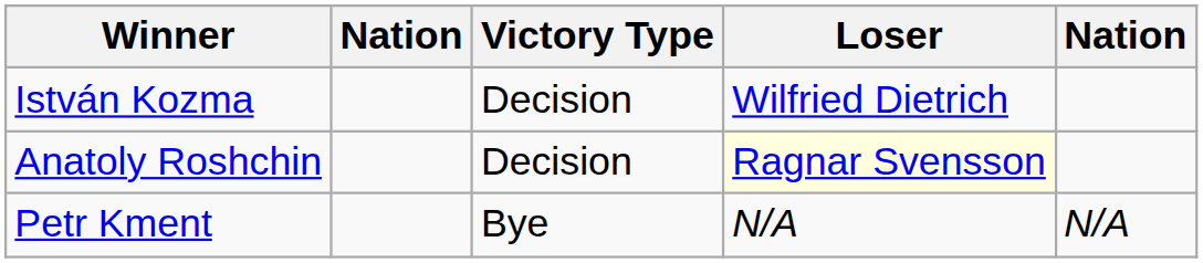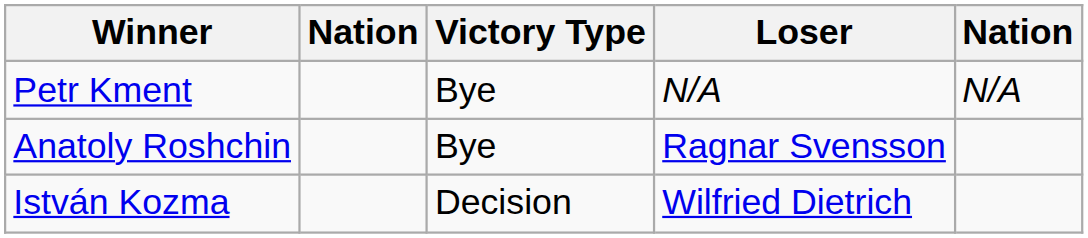 <table class="wikitable sortable" style="text-align:left;">
 <tr>
 <th>Winner</th>
 <th>Nation</th>
 <th>Victory Type</th>
 <th>Loser</th>
 <th>Nation</th>
 </tr>
 <tr>
+<td><a href='#'>Petr Kment</a></td>
+<td></td>
+<td>Bye</td>
+<td><em>N/A</em></td>
+<td><em>N/A</em></td>
+</tr>
+<tr>
+<td><a href='#'>Anatoly Roshchin</a></td>
+<td></td>
+<td>Bye</td>
+<td><a href='#'>Ragnar Svensson</a></td>
+<td></td>
+</tr>
+<tr>
 <td><a href='#'>István Kozma</a></td>
 <td></td>
 <td>Decision</td>
 <td><a href='#'>Wilfried Dietrich</a></td>
 <td></td>
 </tr>
-<tr>
-<td><a href='#'>Anatoly Roshchin</a></td>
-<td></td>
-<td>Decision</td>
-<td style="background: lightyellow;"><a href='#'>Ragnar Svensson</a></td>
-<td></td>
-</tr>
-<tr>
-<td><a href='#'>Petr Kment</a></td>
-<td></td>
-<td>Bye</td>
-<td><em>N/A</em></td>
-<td><em>N/A</em></td>
-</tr>
 </table>
